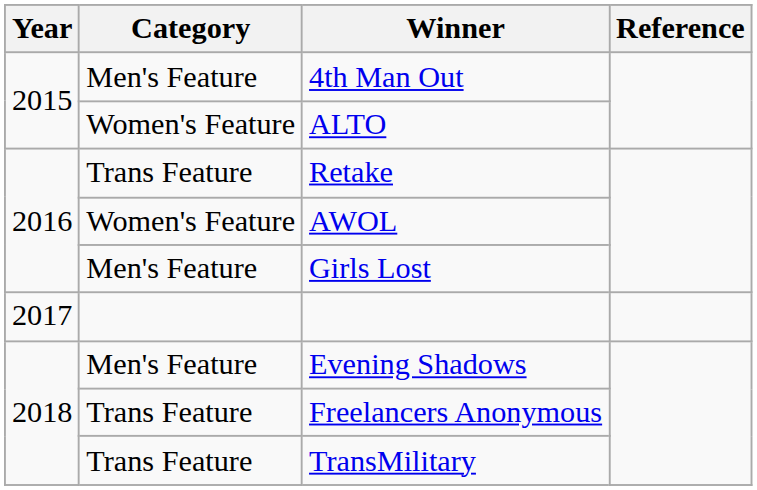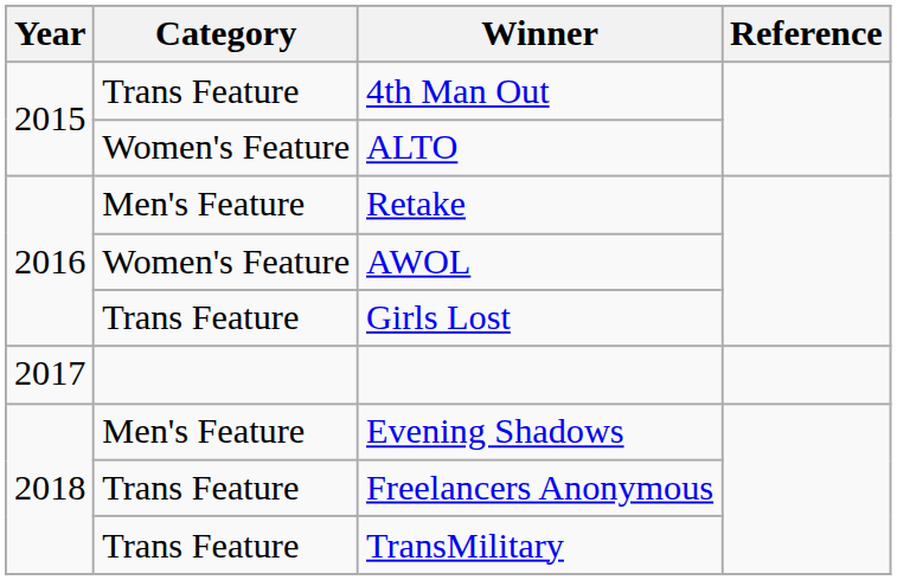 <table class="wikitable">
 <tr>
 <th>Year</th>
 <th>Category</th>
 <th>Winner</th>
 <th>Reference</th>
 </tr>
 <tr>
 <td rowspan="2">2015</td>
-<td>Men's Feature</td>
+<td>Trans Feature</td>
 <td><a href='#'>4th Man Out</a></td>
 <td rowspan="2"></td>
 </tr>
 <tr>
 <td>Women's Feature</td>
 <td><a href='#'>ALTO</a></td>
 </tr>
 <tr>
 <td rowspan="3">2016</td>
-<td>Trans Feature</td>
+<td>Men's Feature</td>
 <td><a href='#'>Retake</a></td>
 <td rowspan="3"></td>
 </tr>
 <tr>
 <td>Women's Feature</td>
 <td><a href='#'>AWOL</a></td>
 </tr>
 <tr>
-<td>Men's Feature</td>
+<td>Trans Feature</td>
 <td><a href='#'>Girls Lost</a></td>
 </tr>
 <tr>
 <td>2017</td>
 <td></td>
 <td></td>
 <td></td>
 </tr>
 <tr>
 <td rowspan="3">2018</td>
 <td>Men's Feature</td>
 <td><a href='#'>Evening Shadows</a></td>
 <td rowspan="3"></td>
 </tr>
 <tr>
 <td>Trans Feature</td>
 <td><a href='#'>Freelancers Anonymous</a></td>
 </tr>
 <tr>
 <td>Trans Feature</td>
 <td><a href='#'>TransMilitary</a></td>
 </tr>
 </table>
